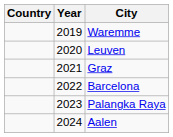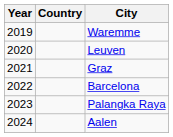 <table class="wikitable">
 <tr>
+<th>Year</th>
 <th>Country</th>
-<th>Year</th>
 <th>City</th>
 </tr>
 <tr>
+<td>2019</td>
 <td></td>
-<td>2019</td>
 <td><a href='#'>Waremme</a></td>
 </tr>
 <tr>
+<td>2020</td>
 <td></td>
-<td>2020</td>
 <td><a href='#'>Leuven</a></td>
 </tr>
 <tr>
+<td>2021</td>
 <td></td>
-<td>2021</td>
 <td><a href='#'>Graz</a></td>
 </tr>
 <tr>
+<td>2022</td>
 <td></td>
-<td>2022</td>
 <td><a href='#'>Barcelona</a></td>
 </tr>
 <tr>
+<td>2023</td>
 <td></td>
-<td>2023</td>
 <td><a href='#'>Palangka Raya</a></td>
 </tr>
 <tr>
+<td>2024</td>
 <td></td>
-<td>2024</td>
 <td><a href='#'>Aalen</a></td>
 </tr>
 </table>
